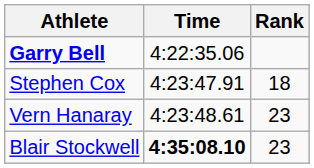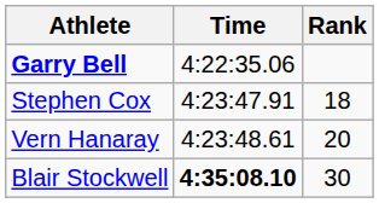 <table class=wikitable style="font-size:90%;">
 <tr>
 <th>Athlete</th>
 <th>Time</th>
 <th>Rank</th>
 </tr>
 <tr align=center>
 <td align=left><strong><a href='#'>Garry Bell</a></strong></td>
 <td>4:22:35.06</td>
 <td></td>
 </tr>
 <tr align=center>
 <td align=left><a href='#'>Stephen Cox</a></td>
 <td>4:23:47.91</td>
 <td>18</td>
 </tr>
 <tr align=center>
 <td align=left><a href='#'>Vern Hanaray</a></td>
 <td>4:23:48.61</td>
-<td>23</td>
+<td>20</td>
 </tr>
 <tr align=center>
 <td align=left><a href='#'>Blair Stockwell</a></td>
 <td><strong>4:35:08.10</strong></td>
-<td>23</td>
+<td>30</td>
 </tr>
 </table>
